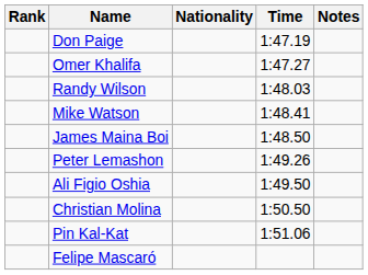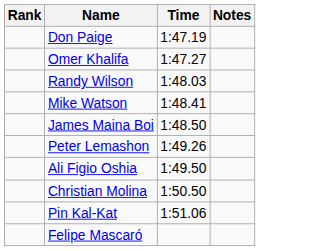 <table class="wikitable sortable" style="text-align:center;font-size:95%">
 <tr>
 <th>Rank</th>
 <th>Name</th>
-<th>Nationality</th>
 <th>Time</th>
 <th>Notes</th>
 </tr>
 <tr>
 <td></td>
 <td align=left><a href='#'>Don Paige</a></td>
-<td align=left></td>
 <td>1:47.19</td>
 <td></td>
 </tr>
 <tr>
 <td></td>
 <td align=left><a href='#'>Omer Khalifa</a></td>
-<td align=left></td>
 <td>1:47.27</td>
 <td></td>
 </tr>
 <tr>
 <td></td>
 <td align=left><a href='#'>Randy Wilson</a></td>
-<td align=left></td>
 <td>1:48.03</td>
 <td></td>
 </tr>
 <tr>
 <td></td>
 <td align=left><a href='#'>Mike Watson</a></td>
-<td align=left></td>
 <td>1:48.41</td>
 <td></td>
 </tr>
 <tr>
 <td></td>
 <td align=left><a href='#'>James Maina Boi</a></td>
-<td align=left></td>
 <td>1:48.50</td>
 <td></td>
 </tr>
 <tr>
 <td></td>
 <td align=left><a href='#'>Peter Lemashon</a></td>
-<td align=left></td>
 <td>1:49.26</td>
 <td></td>
 </tr>
 <tr>
 <td></td>
 <td align=left><a href='#'>Ali Figio Oshia</a></td>
-<td align=left></td>
 <td>1:49.50</td>
 <td></td>
 </tr>
 <tr>
 <td></td>
 <td align=left><a href='#'>Christian Molina</a></td>
-<td align=left></td>
 <td>1:50.50</td>
 <td></td>
 </tr>
 <tr>
 <td></td>
 <td align=left><a href='#'>Pin Kal-Kat</a></td>
-<td align=left></td>
 <td>1:51.06</td>
 <td></td>
 </tr>
 <tr>
 <td></td>
 <td align=left><a href='#'>Felipe Mascaró</a></td>
-<td align=left></td>
 <td></td>
 <td></td>
 </tr>
 </table>
